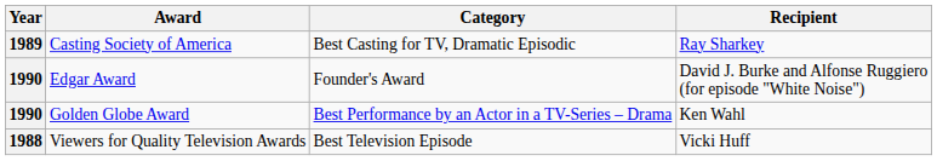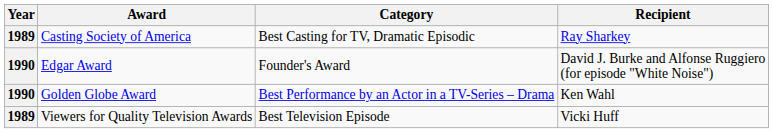 <table class="wikitable">
 <tr>
 <th scope="col">Year</th>
 <th scope="col">Award</th>
 <th scope="col">Category</th>
 <th scope="col">Recipient</th>
 </tr>
 <tr>
 <th scope="row">1989</th>
 <td><a href='#'>Casting Society of America</a></td>
 <td>Best Casting for TV, Dramatic Episodic</td>
 <td><a href='#'>Ray Sharkey</a></td>
 </tr>
 <tr>
 <th scope="row">1990</th>
 <td><a href='#'>Edgar Award</a></td>
 <td>Founder's Award</td>
 <td>David J. Burke and Alfonse Ruggiero<br>(for episode "White Noise")</td>
 </tr>
 <tr>
 <th scope="row">1990</th>
 <td><a href='#'>Golden Globe Award</a></td>
 <td><a href='#'>Best Performance by an Actor in a TV-Series – Drama</a></td>
 <td>Ken Wahl</td>
 </tr>
 <tr>
-<th scope="row">1988</th>
+<th scope="row">1989</th>
 <td>Viewers for Quality Television Awards</td>
 <td>Best Television Episode</td>
 <td>Vicki Huff</td>
 </tr>
 </table>
